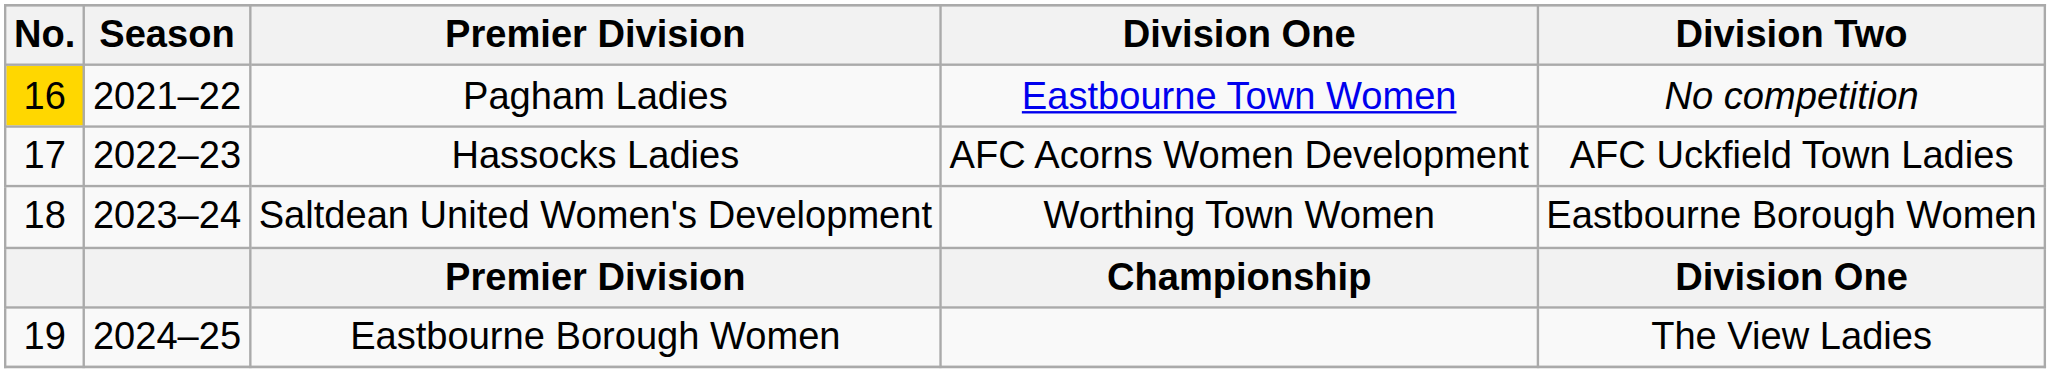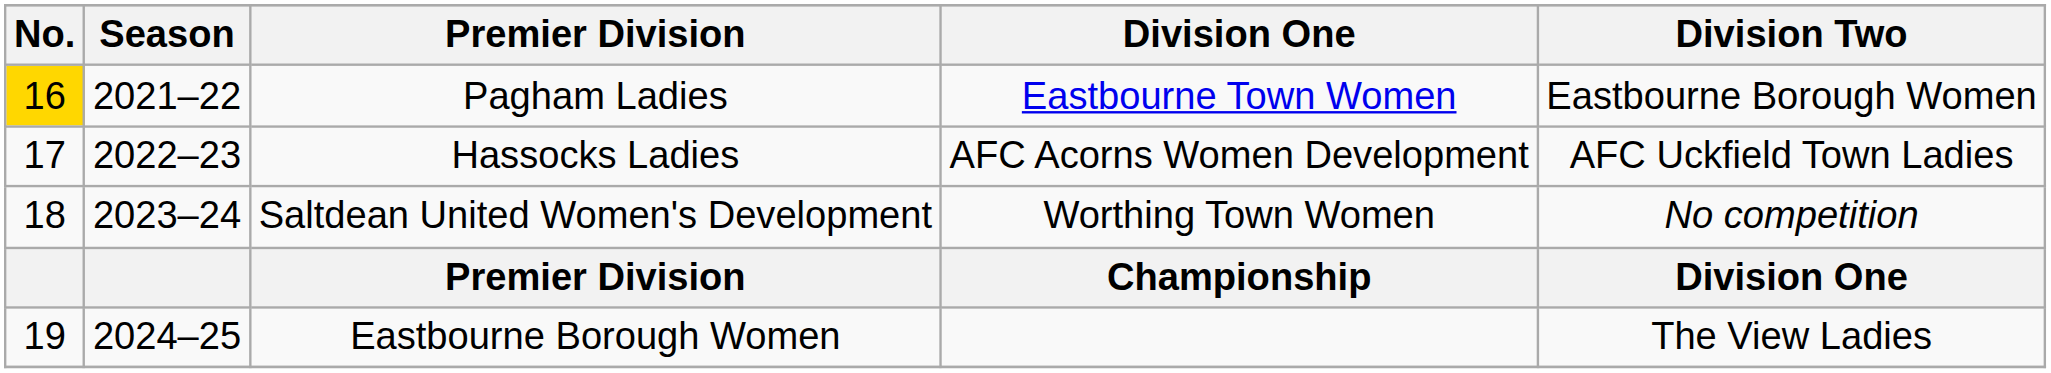 <table class="wikitable" style="text-align: center">
 <tr>
 </tr>
 <tr>
 <th>No.</th>
 <th>Season</th>
 <th>Premier Division</th>
 <th>Division One</th>
 <th>Division Two</th>
 </tr>
 <tr>
 <td align=center style="background: gold;">16</td>
 <td>2021–22</td>
 <td>Pagham Ladies</td>
 <td><a href='#'>Eastbourne Town Women</a></td>
-<td><em>No competition</em></td>
+<td>Eastbourne Borough Women</td>
 </tr>
 <tr>
 <td align=center>17</td>
 <td>2022–23</td>
 <td>Hassocks Ladies</td>
 <td>AFC Acorns Women Development</td>
 <td>AFC Uckfield Town Ladies</td>
 </tr>
 <tr>
 <td align=center>18</td>
 <td>2023–24</td>
 <td>Saltdean United Women's Development</td>
 <td>Worthing Town Women</td>
-<td>Eastbourne Borough Women</td>
+<td><em>No competition</em></td>
 </tr>
 <tr>
 <th></th>
 <th></th>
 <th>Premier Division</th>
 <th>Championship</th>
 <th>Division One</th>
 </tr>
 <tr>
 <td align=center>19</td>
 <td>2024–25</td>
 <td>Eastbourne Borough Women</td>
 <td></td>
 <td>The View Ladies</td>
 </tr>
 <tr>
 </tr>
 </table>
